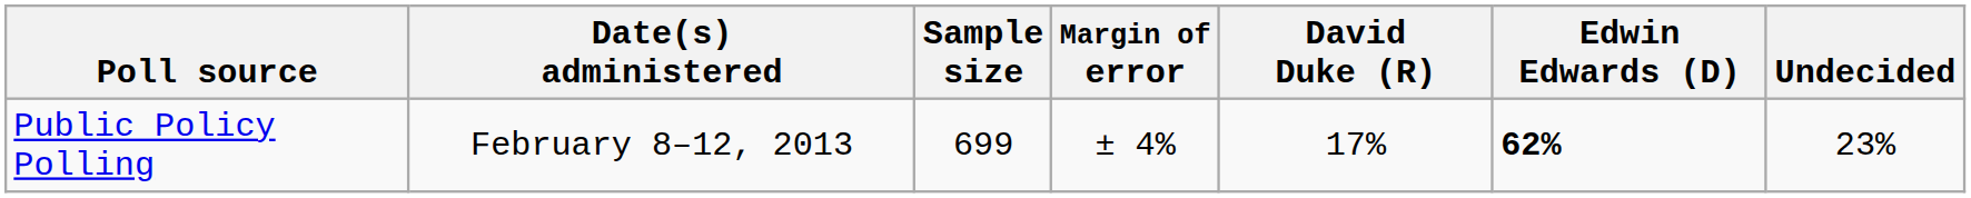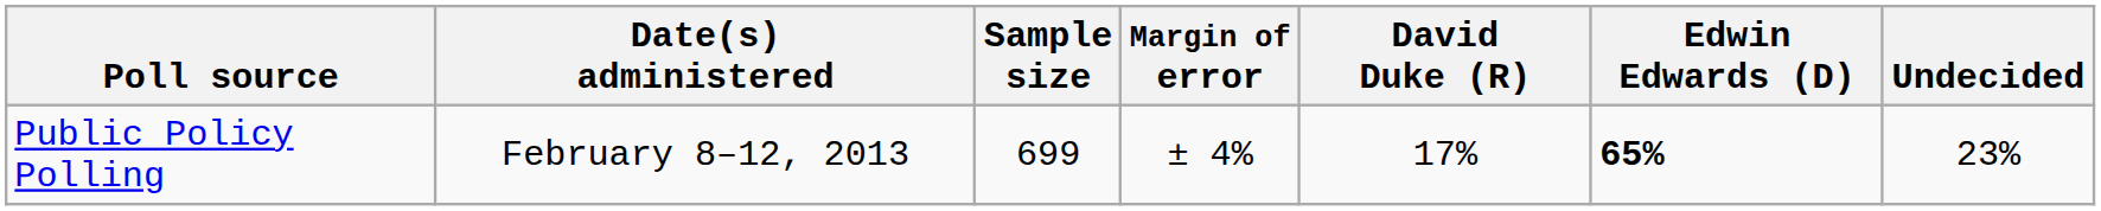 <table class="wikitable">
 <tr valign= bottom>
 <th style="width:150px;">Poll source</th>
 <th style="width:190px;">Date(s)<br>administered</th>
 <th class=small>Sample<br>size</th>
 <th><small>Margin of</small><br>error</th>
 <th style="width:100px;">David<br>Duke (R)</th>
 <th style="width:100px;">Edwin<br>Edwards (D)</th>
 <th style="width:40px;">Undecided</th>
 </tr>
 <tr>
 <td><a href='#'>Public Policy Polling</a></td>
 <td align=center>February 8–12, 2013</td>
 <td align=center>699</td>
 <td align=center>± 4%</td>
 <td align=center>17%</td>
-<td><strong>62%</strong></td>
+<td><strong>65%</strong></td>
 <td align=center>23%</td>
 </tr>
 </table>
